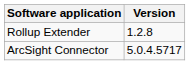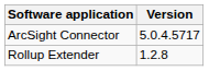 <table class=wikitable>
 <tr>
 <th>Software application</th>
 <th>Version</th>
 </tr>
 <tr>
+<td>ArcSight Connector</td>
+<td>5.0.4.5717</td>
+</tr>
+<tr>
 <td>Rollup Extender</td>
 <td>1.2.8</td>
 </tr>
-<tr>
-<td>ArcSight Connector</td>
-<td>5.0.4.5717</td>
-</tr>
 </table>
